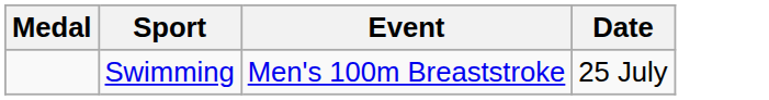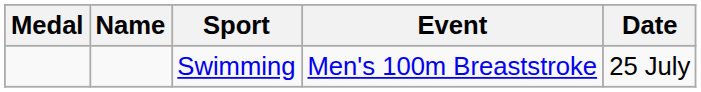 <table class="wikitable sortable" style="font-size:90%">
 <tr>
 <th>Medal</th>
+<th>Name</th>
 <th>Sport</th>
 <th>Event</th>
 <th>Date</th>
 </tr>
 <tr>
 <td></td>
+<td></td>
 <td><a href='#'>Swimming</a></td>
 <td><a href='#'>Men's 100m Breaststroke</a></td>
 <td>25 July</td>
 </tr>
 </table>
